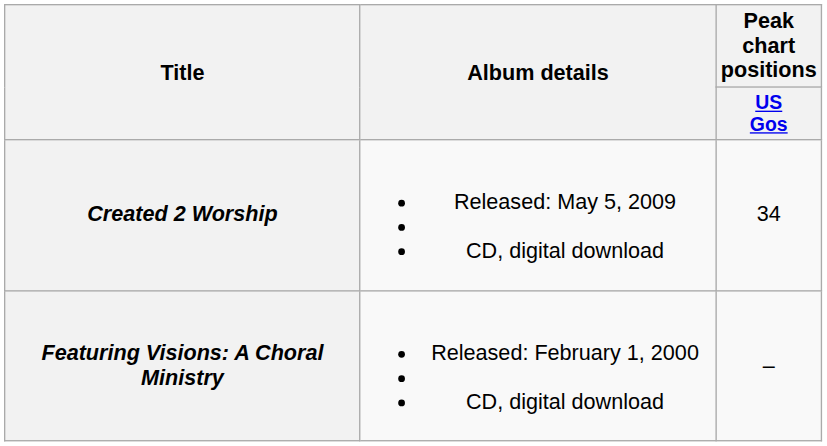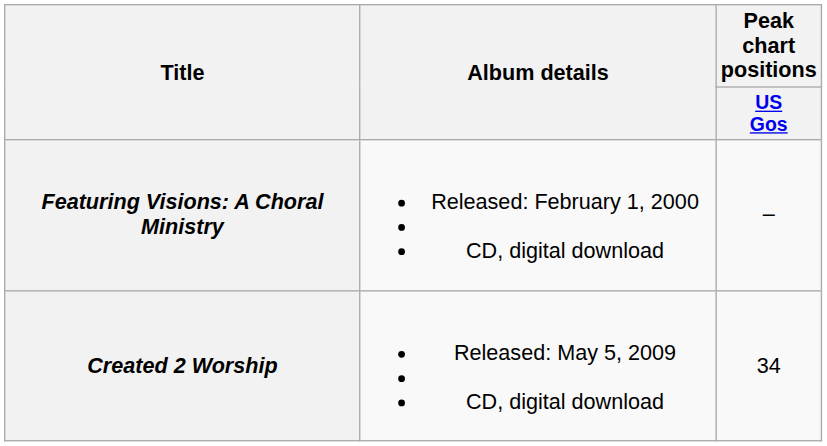 <table class="wikitable plainrowheaders" style="text-align:center;">
 <tr>
 <th scope="col" rowspan="2" style="width:16em;">Title</th>
 <th scope="col" rowspan="2" style="width:16em;">Album details</th>
 <th scope="col" colspan="1">Peak chart positions</th>
 </tr>
 <tr>
 <th style="width:3em; font-size:90%"><a href='#'>US<br>Gos</a></th>
 </tr>
 <tr>
+<th scope="row"><em>Featuring Visions: A Choral Ministry</em></th>
+<td><br><ul><li>Released: February 1, 2000</li><li></li><li>CD, digital download</li></ul></td>
+<td>–</td>
+</tr>
+<tr>
 <th scope="row"><em>Created 2 Worship</em></th>
 <td><br><ul><li>Released: May 5, 2009</li><li></li><li>CD, digital download</li></ul></td>
 <td>34</td>
 </tr>
-<tr>
-<th scope="row"><em>Featuring Visions: A Choral Ministry</em></th>
-<td><br><ul><li>Released: February 1, 2000</li><li></li><li>CD, digital download</li></ul></td>
-<td>–</td>
-</tr>
 </table>
